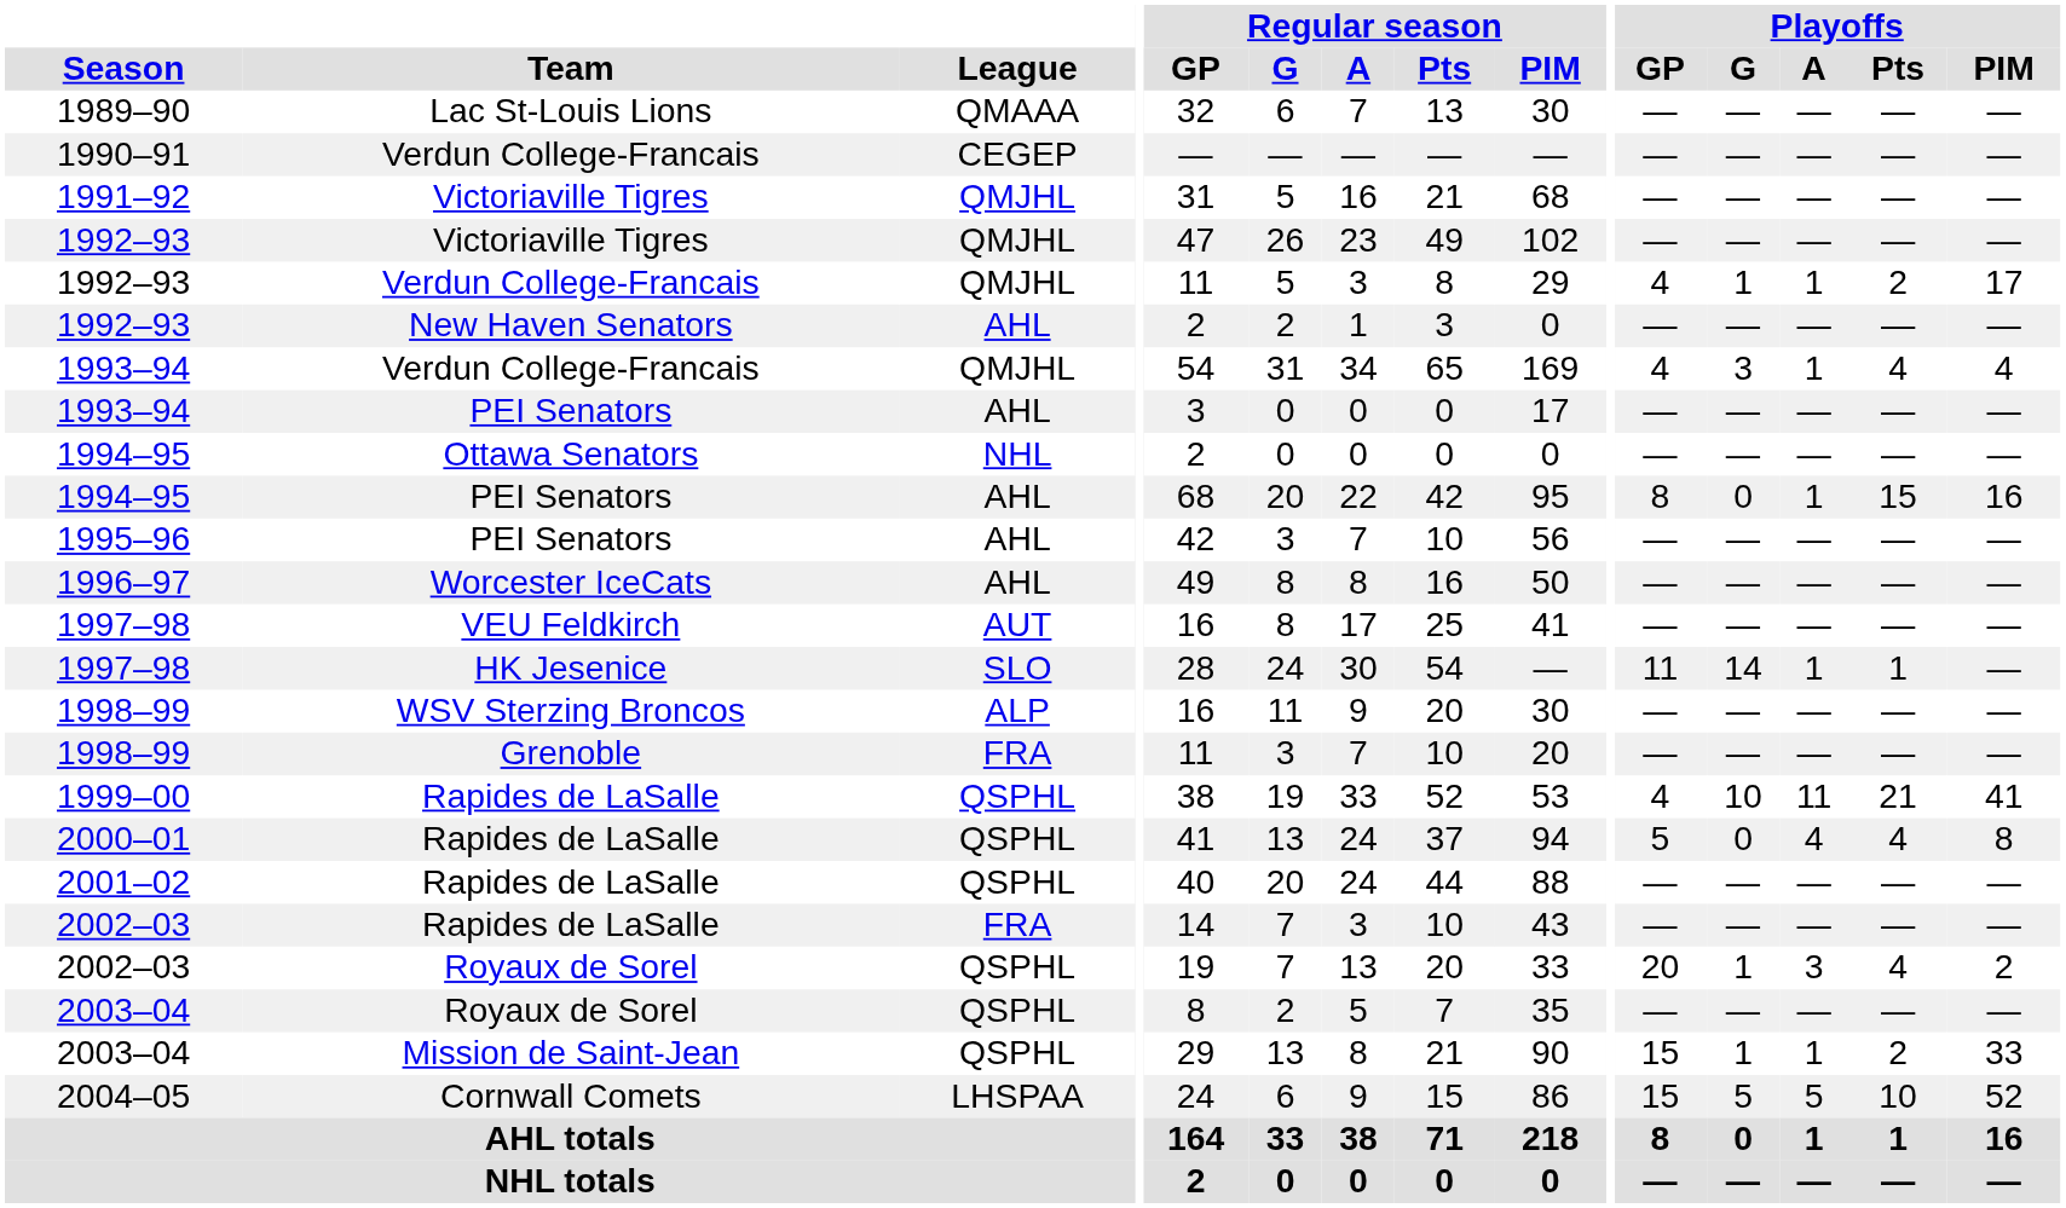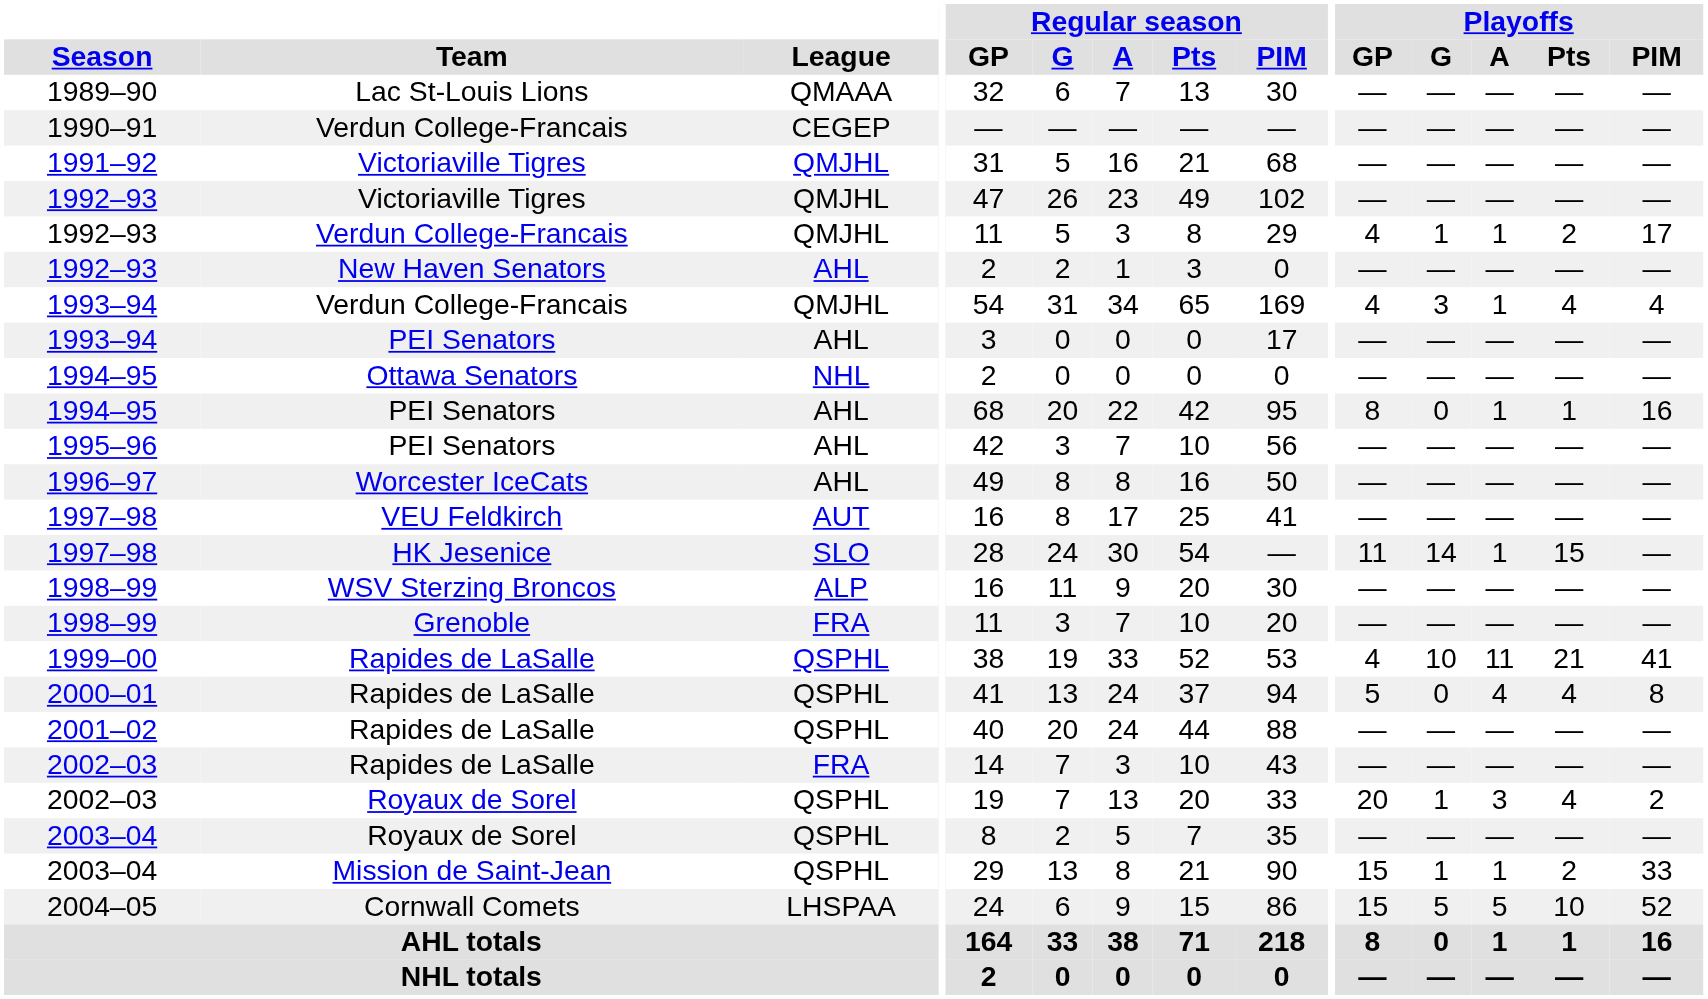 <table border="0" cellpadding="1" cellspacing="0" style="text-align:center; width:60em">
 <tr bgcolor="#e0e0e0">
 <th colspan="3" bgcolor="#ffffff"></th>
 <th rowspan="100" bgcolor="#ffffff"></th>
 <th colspan="5"><a href='#'>Regular season</a></th>
 <th rowspan="100" bgcolor="#ffffff"></th>
 <th colspan="5"><a href='#'>Playoffs</a></th>
 </tr>
 <tr bgcolor="#e0e0e0">
 <th><a href='#'>Season</a></th>
 <th>Team</th>
 <th>League</th>
 <th>GP</th>
 <th><a href='#'>G</a></th>
 <th><a href='#'>A</a></th>
 <th><a href='#'>Pts</a></th>
 <th><a href='#'>PIM</a></th>
 <th>GP</th>
 <th>G</th>
 <th>A</th>
 <th>Pts</th>
 <th>PIM</th>
 </tr>
 <tr>
 <td>1989–90</td>
 <td>Lac St-Louis Lions</td>
 <td>QMAAA</td>
 <td>32</td>
 <td>6</td>
 <td>7</td>
 <td>13</td>
 <td>30</td>
 <td>—</td>
 <td>—</td>
 <td>—</td>
 <td>—</td>
 <td>—</td>
 </tr>
 <tr bgcolor="#f0f0f0">
 <td>1990–91</td>
 <td>Verdun College-Francais</td>
 <td>CEGEP</td>
 <td>—</td>
 <td>—</td>
 <td>—</td>
 <td>—</td>
 <td>—</td>
 <td>—</td>
 <td>—</td>
 <td>—</td>
 <td>—</td>
 <td>—</td>
 </tr>
 <tr>
 <td><a href='#'>1991–92</a></td>
 <td><a href='#'>Victoriaville Tigres</a></td>
 <td><a href='#'>QMJHL</a></td>
 <td>31</td>
 <td>5</td>
 <td>16</td>
 <td>21</td>
 <td>68</td>
 <td>—</td>
 <td>—</td>
 <td>—</td>
 <td>—</td>
 <td>—</td>
 </tr>
 <tr bgcolor="#f0f0f0">
 <td><a href='#'>1992–93</a></td>
 <td>Victoriaville Tigres</td>
 <td>QMJHL</td>
 <td>47</td>
 <td>26</td>
 <td>23</td>
 <td>49</td>
 <td>102</td>
 <td>—</td>
 <td>—</td>
 <td>—</td>
 <td>—</td>
 <td>—</td>
 </tr>
 <tr>
 <td>1992–93</td>
 <td><a href='#'>Verdun College-Francais</a></td>
 <td>QMJHL</td>
 <td>11</td>
 <td>5</td>
 <td>3</td>
 <td>8</td>
 <td>29</td>
 <td>4</td>
 <td>1</td>
 <td>1</td>
 <td>2</td>
 <td>17</td>
 </tr>
 <tr bgcolor="#f0f0f0">
 <td><a href='#'>1992–93</a></td>
 <td><a href='#'>New Haven Senators</a></td>
 <td><a href='#'>AHL</a></td>
 <td>2</td>
 <td>2</td>
 <td>1</td>
 <td>3</td>
 <td>0</td>
 <td>—</td>
 <td>—</td>
 <td>—</td>
 <td>—</td>
 <td>—</td>
 </tr>
 <tr>
 <td><a href='#'>1993–94</a></td>
 <td>Verdun College-Francais</td>
 <td>QMJHL</td>
 <td>54</td>
 <td>31</td>
 <td>34</td>
 <td>65</td>
 <td>169</td>
 <td>4</td>
 <td>3</td>
 <td>1</td>
 <td>4</td>
 <td>4</td>
 </tr>
 <tr bgcolor="#f0f0f0">
 <td><a href='#'>1993–94</a></td>
 <td><a href='#'>PEI Senators</a></td>
 <td>AHL</td>
 <td>3</td>
 <td>0</td>
 <td>0</td>
 <td>0</td>
 <td>17</td>
 <td>—</td>
 <td>—</td>
 <td>—</td>
 <td>—</td>
 <td>—</td>
 </tr>
 <tr>
 <td><a href='#'>1994–95</a></td>
 <td><a href='#'>Ottawa Senators</a></td>
 <td><a href='#'>NHL</a></td>
 <td>2</td>
 <td>0</td>
 <td>0</td>
 <td>0</td>
 <td>0</td>
 <td>—</td>
 <td>—</td>
 <td>—</td>
 <td>—</td>
 <td>—</td>
 </tr>
 <tr bgcolor="#f0f0f0">
 <td><a href='#'>1994–95</a></td>
 <td>PEI Senators</td>
 <td>AHL</td>
 <td>68</td>
 <td>20</td>
 <td>22</td>
 <td>42</td>
 <td>95</td>
 <td>8</td>
 <td>0</td>
 <td>1</td>
-<td>15</td>
+<td>1</td>
 <td>16</td>
 </tr>
 <tr>
 <td><a href='#'>1995–96</a></td>
 <td>PEI Senators</td>
 <td>AHL</td>
 <td>42</td>
 <td>3</td>
 <td>7</td>
 <td>10</td>
 <td>56</td>
 <td>—</td>
 <td>—</td>
 <td>—</td>
 <td>—</td>
 <td>—</td>
 </tr>
 <tr bgcolor="#f0f0f0">
 <td><a href='#'>1996–97</a></td>
 <td><a href='#'>Worcester IceCats</a></td>
 <td>AHL</td>
 <td>49</td>
 <td>8</td>
 <td>8</td>
 <td>16</td>
 <td>50</td>
 <td>—</td>
 <td>—</td>
 <td>—</td>
 <td>—</td>
 <td>—</td>
 </tr>
 <tr>
 <td><a href='#'>1997–98</a></td>
 <td><a href='#'>VEU Feldkirch</a></td>
 <td><a href='#'>AUT</a></td>
 <td>16</td>
 <td>8</td>
 <td>17</td>
 <td>25</td>
 <td>41</td>
 <td>—</td>
 <td>—</td>
 <td>—</td>
 <td>—</td>
 <td>—</td>
 </tr>
 <tr bgcolor="#f0f0f0">
 <td><a href='#'>1997–98</a></td>
 <td><a href='#'>HK Jesenice</a></td>
 <td><a href='#'>SLO</a></td>
 <td>28</td>
 <td>24</td>
 <td>30</td>
 <td>54</td>
 <td>—</td>
 <td>11</td>
 <td>14</td>
 <td>1</td>
-<td>1</td>
+<td>15</td>
 <td>—</td>
 </tr>
 <tr>
 <td><a href='#'>1998–99</a></td>
 <td><a href='#'>WSV Sterzing Broncos</a></td>
 <td><a href='#'>ALP</a></td>
 <td>16</td>
 <td>11</td>
 <td>9</td>
 <td>20</td>
 <td>30</td>
 <td>—</td>
 <td>—</td>
 <td>—</td>
 <td>—</td>
 <td>—</td>
 </tr>
 <tr bgcolor="#f0f0f0">
 <td><a href='#'>1998–99</a></td>
 <td><a href='#'>Grenoble</a></td>
 <td><a href='#'>FRA</a></td>
 <td>11</td>
 <td>3</td>
 <td>7</td>
 <td>10</td>
 <td>20</td>
 <td>—</td>
 <td>—</td>
 <td>—</td>
 <td>—</td>
 <td>—</td>
 </tr>
 <tr>
 <td><a href='#'>1999–00</a></td>
 <td><a href='#'>Rapides de LaSalle</a></td>
 <td><a href='#'>QSPHL</a></td>
 <td>38</td>
 <td>19</td>
 <td>33</td>
 <td>52</td>
 <td>53</td>
 <td>4</td>
 <td>10</td>
 <td>11</td>
 <td>21</td>
 <td>41</td>
 </tr>
 <tr bgcolor="#f0f0f0">
 <td><a href='#'>2000–01</a></td>
 <td>Rapides de LaSalle</td>
 <td>QSPHL</td>
 <td>41</td>
 <td>13</td>
 <td>24</td>
 <td>37</td>
 <td>94</td>
 <td>5</td>
 <td>0</td>
 <td>4</td>
 <td>4</td>
 <td>8</td>
 </tr>
 <tr>
 <td><a href='#'>2001–02</a></td>
 <td>Rapides de LaSalle</td>
 <td>QSPHL</td>
 <td>40</td>
 <td>20</td>
 <td>24</td>
 <td>44</td>
 <td>88</td>
 <td>—</td>
 <td>—</td>
 <td>—</td>
 <td>—</td>
 <td>—</td>
 </tr>
 <tr bgcolor="#f0f0f0">
 <td><a href='#'>2002–03</a></td>
 <td>Rapides de LaSalle</td>
 <td><a href='#'>FRA</a></td>
 <td>14</td>
 <td>7</td>
 <td>3</td>
 <td>10</td>
 <td>43</td>
 <td>—</td>
 <td>—</td>
 <td>—</td>
 <td>—</td>
 <td>—</td>
 </tr>
 <tr>
 <td>2002–03</td>
 <td><a href='#'>Royaux de Sorel</a></td>
 <td>QSPHL</td>
 <td>19</td>
 <td>7</td>
 <td>13</td>
 <td>20</td>
 <td>33</td>
 <td>20</td>
 <td>1</td>
 <td>3</td>
 <td>4</td>
 <td>2</td>
 </tr>
 <tr bgcolor="#f0f0f0">
 <td><a href='#'>2003–04</a></td>
 <td>Royaux de Sorel</td>
 <td>QSPHL</td>
 <td>8</td>
 <td>2</td>
 <td>5</td>
 <td>7</td>
 <td>35</td>
 <td>—</td>
 <td>—</td>
 <td>—</td>
 <td>—</td>
 <td>—</td>
 </tr>
 <tr>
 <td>2003–04</td>
 <td><a href='#'>Mission de Saint-Jean</a></td>
 <td>QSPHL</td>
 <td>29</td>
 <td>13</td>
 <td>8</td>
 <td>21</td>
 <td>90</td>
 <td>15</td>
 <td>1</td>
 <td>1</td>
 <td>2</td>
 <td>33</td>
 </tr>
 <tr bgcolor="#f0f0f0">
 <td>2004–05</td>
 <td>Cornwall Comets</td>
 <td>LHSPAA</td>
 <td>24</td>
 <td>6</td>
 <td>9</td>
 <td>15</td>
 <td>86</td>
 <td>15</td>
 <td>5</td>
 <td>5</td>
 <td>10</td>
 <td>52</td>
 </tr>
 <tr bgcolor="#e0e0e0">
 <th colspan="3">AHL totals</th>
 <th>164</th>
 <th>33</th>
 <th>38</th>
 <th>71</th>
 <th>218</th>
 <th>8</th>
 <th>0</th>
 <th>1</th>
 <th>1</th>
 <th>16</th>
 </tr>
 <tr bgcolor="#e0e0e0">
 <th colspan="3">NHL totals</th>
 <th>2</th>
 <th>0</th>
 <th>0</th>
 <th>0</th>
 <th>0</th>
 <th>—</th>
 <th>—</th>
 <th>—</th>
 <th>—</th>
 <th>—</th>
 </tr>
 </table>
